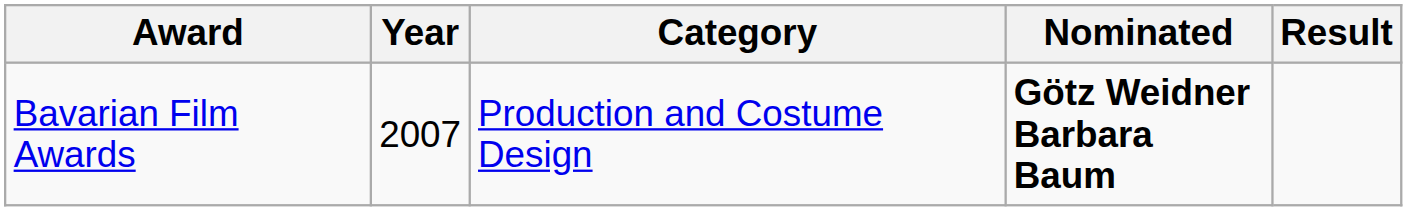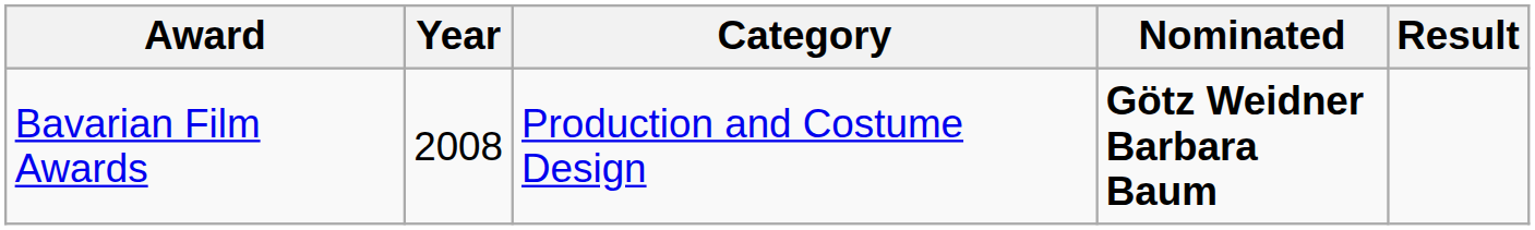 <table class="wikitable sortable">
 <tr>
 <th>Award</th>
 <th>Year</th>
 <th>Category</th>
 <th>Nominated</th>
 <th>Result</th>
 </tr>
 <tr>
 <td><a href='#'>Bavarian Film Awards</a></td>
-<td>2007</td>
+<td>2008</td>
 <td><a href='#'>Production and Costume Design</a></td>
 <td><strong>Götz Weidner <br> Barbara Baum</strong></td>
 <td></td>
 </tr>
 </table>
